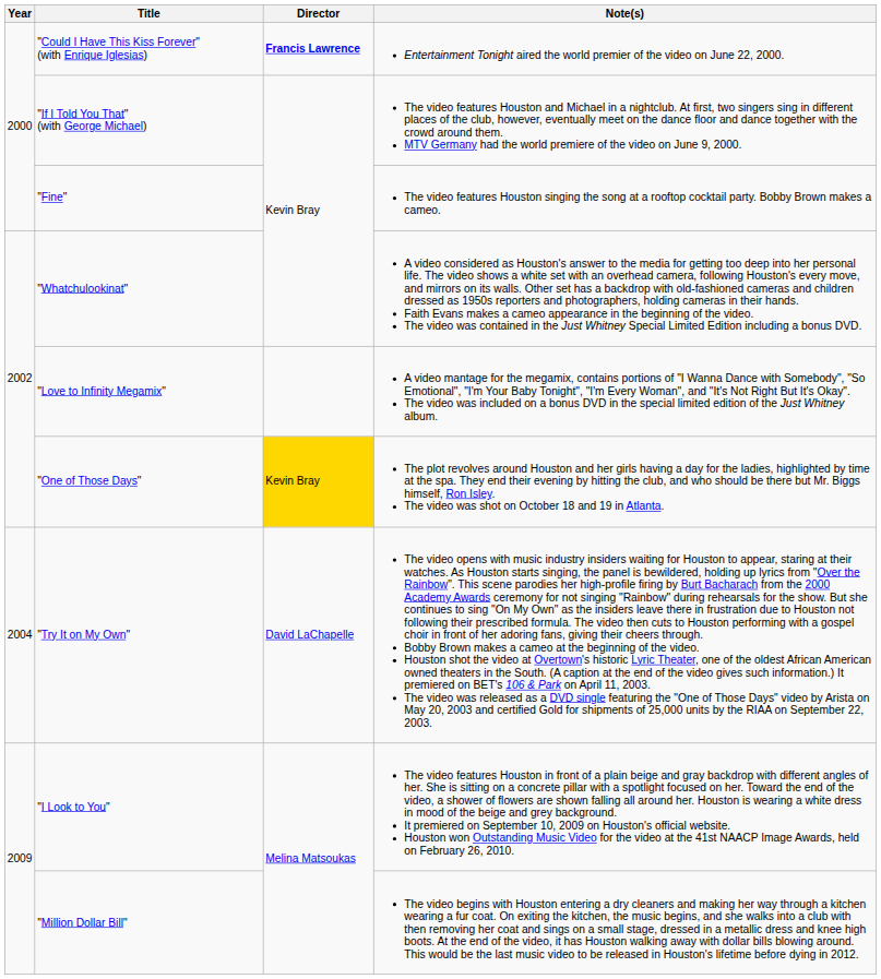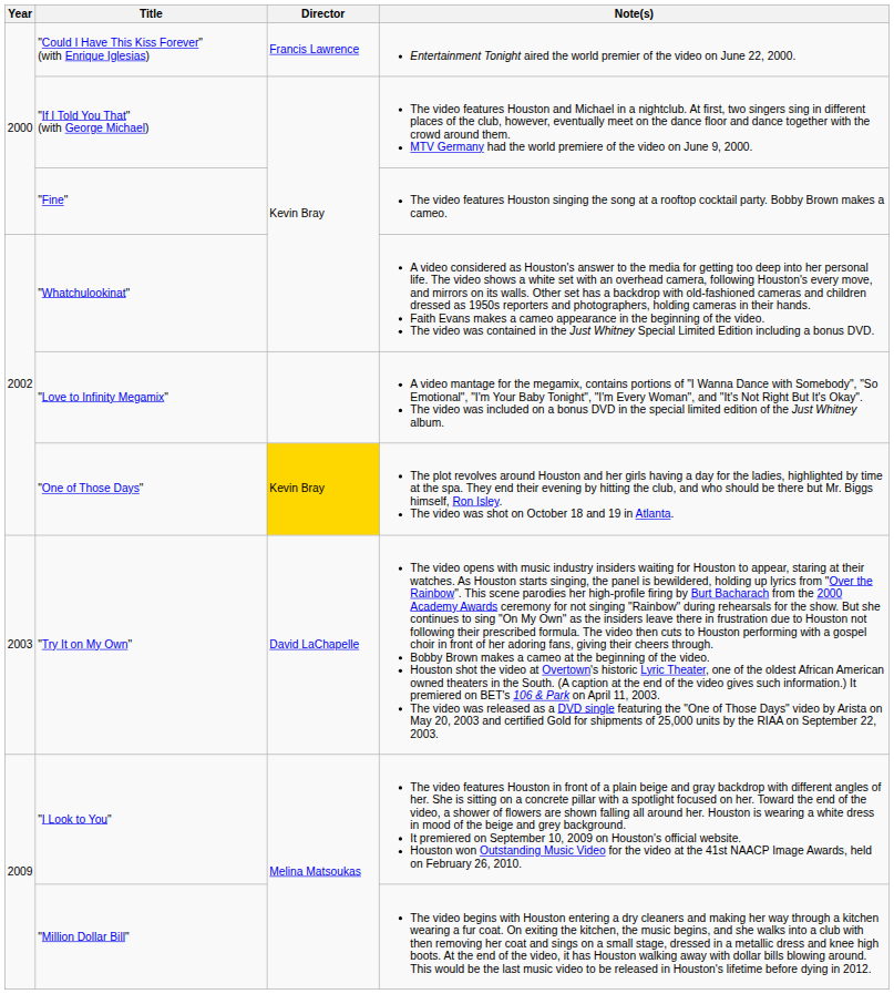 <table class="wikitable">
 <tr>
 <th style="text-align:center;">Year</th>
 <th style="text-align:center; width:27%;">Title</th>
 <th style="text-align:center; width:13%;">Director</th>
 <th style="text-align:center; width:60%;">Note(s)</th>
 </tr>
 <tr>
 <td style="text-align:center;" rowspan="3">2000</td>
 <td>"<a href='#'>Could I Have This Kiss Forever</a>"<br>(with <a href='#'>Enrique Iglesias</a>)</td>
-<td><strong><a href='#'>Francis Lawrence</a></strong></td>
+<td><a href='#'>Francis Lawrence</a></td>
 <td><br><ul><li><em>Entertainment Tonight</em> aired the world premier of the video on June 22, 2000.</li></ul></td>
 </tr>
 <tr>
 <td>"<a href='#'>If I Told You That</a>"<br>(with <a href='#'>George Michael</a>)</td>
 <td rowspan="3">Kevin Bray</td>
 <td><br><ul><li>The video features Houston and Michael in a nightclub. At first, two singers sing in different places of the club, however, eventually meet on the dance floor and dance together with the crowd around them.</li><li><a href='#'>MTV Germany</a> had the world premiere of the video on June 9, 2000.</li></ul></td>
 </tr>
 <tr>
 <td>"<a href='#'>Fine</a>"</td>
 <td><br><ul><li>The video features Houston singing the song at a rooftop cocktail party. Bobby Brown makes a cameo.</li></ul></td>
 </tr>
 <tr>
 <td style="text-align:center;" rowspan="3">2002</td>
 <td>"<a href='#'>Whatchulookinat</a>"</td>
 <td><br><ul><li>A video considered as Houston's answer to the media for getting too deep into her personal life. The video shows a white set with an overhead camera, following Houston's every move, and mirrors on its walls. Other set has a backdrop with old-fashioned cameras and children dressed as 1950s reporters and photographers, holding cameras in their hands.</li><li>Faith Evans makes a cameo appearance in the beginning of the video.</li><li>The video was contained in the <em>Just Whitney</em> Special Limited Edition including a bonus DVD.</li></ul></td>
 </tr>
 <tr>
 <td>"<a href='#'>Love to Infinity Megamix</a>"</td>
 <td></td>
 <td><br><ul><li>A video mantage for the megamix, contains portions of "I Wanna Dance with Somebody", "So Emotional", "I'm Your Baby Tonight", "I'm Every Woman", and "It's Not Right But It's Okay".</li><li>The video was included on a bonus DVD in the special limited edition of the <em>Just Whitney</em> album.</li></ul></td>
 </tr>
 <tr>
 <td>"<a href='#'>One of Those Days</a>"</td>
 <td style="background: gold;">Kevin Bray</td>
 <td><br><ul><li>The plot revolves around Houston and her girls having a day for the ladies, highlighted by time at the spa. They end their evening by hitting the club, and who should be there but Mr. Biggs himself, <a href='#'>Ron Isley</a>.</li><li>The video was shot on October 18 and 19 in <a href='#'>Atlanta</a>.</li></ul></td>
 </tr>
 <tr>
-<td style="text-align:center;">2004</td>
+<td style="text-align:center;">2003</td>
 <td>"<a href='#'>Try It on My Own</a>"</td>
 <td><a href='#'>David LaChapelle</a></td>
 <td><br><ul><li>The video opens with music industry insiders waiting for Houston to appear, staring at their watches. As Houston starts singing, the panel is bewildered, holding up lyrics from "<a href='#'>Over the Rainbow</a>". This scene parodies her high-profile firing by <a href='#'>Burt Bacharach</a> from the <a href='#'>2000 Academy Awards</a> ceremony for not singing "Rainbow" during rehearsals for the show. But she continues to sing "On My Own" as the insiders leave there in frustration due to Houston not following their prescribed formula. The video then cuts to Houston performing with a gospel choir in front of her adoring fans, giving their cheers through.</li><li>Bobby Brown makes a cameo at the beginning of the video.</li><li>Houston shot the video at <a href='#'>Overtown</a>'s historic <a href='#'>Lyric Theater</a>, one of the oldest African American owned theaters in the South. (A caption at the end of the video gives such information.) It premiered on BET's <em><a href='#'>106 & Park</a></em> on April 11, 2003.</li><li>The video was released as a <a href='#'>DVD single</a> featuring the "One of Those Days" video by Arista on May 20, 2003 and certified Gold for shipments of 25,000 units by the RIAA on September 22, 2003.</li></ul></td>
 </tr>
 <tr>
 <td style="text-align:center;" rowspan="2">2009</td>
 <td>"<a href='#'>I Look to You</a>"</td>
 <td rowspan="2"><a href='#'>Melina Matsoukas</a></td>
 <td><br><ul><li>The video features Houston in front of a plain beige and gray backdrop with different angles of her. She is sitting on a concrete pillar with a spotlight focused on her. Toward the end of the video, a shower of flowers are shown falling all around her. Houston is wearing a white dress in mood of the beige and grey background.</li><li>It premiered on September 10, 2009 on Houston's official website.</li><li>Houston won <a href='#'>Outstanding Music Video</a> for the video at the 41st NAACP Image Awards, held on February 26, 2010.</li></ul></td>
 </tr>
 <tr>
 <td>"<a href='#'>Million Dollar Bill</a>"</td>
 <td><br><ul><li>The video begins with Houston entering a dry cleaners and making her way through a kitchen wearing a fur coat. On exiting the kitchen, the music begins, and she walks into a club with then removing her coat and sings on a small stage, dressed in a metallic dress and knee high boots. At the end of the video, it has Houston walking away with dollar bills blowing around. This would be the last music video to be released in Houston's lifetime before dying in 2012.</li></ul></td>
 </tr>
 </table>
